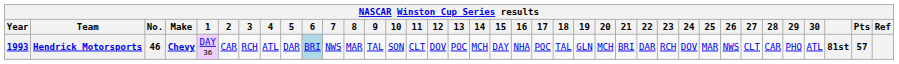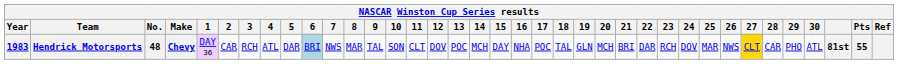 <table class="wikitable" style="text-align:center; font-size:75%">
 <tr>
 <th colspan=45><a href='#'>NASCAR</a> <a href='#'>Winston Cup Series</a> results</th>
 </tr>
 <tr>
 <th>Year</th>
 <th>Team</th>
 <th>No.</th>
 <th>Make</th>
 <th>1</th>
 <th>2</th>
 <th>3</th>
 <th>4</th>
 <th>5</th>
 <th>6</th>
 <th>7</th>
 <th>8</th>
 <th>9</th>
 <th>10</th>
 <th>11</th>
 <th>12</th>
 <th>13</th>
 <th>14</th>
 <th>15</th>
 <th>16</th>
 <th>17</th>
 <th>18</th>
 <th>19</th>
 <th>20</th>
 <th>21</th>
 <th>22</th>
 <th>23</th>
 <th>24</th>
 <th>25</th>
 <th>26</th>
 <th>27</th>
 <th>28</th>
 <th>29</th>
 <th>30</th>
 <th></th>
 <th>Pts</th>
 <th>Ref</th>
 </tr>
 <tr>
-<th><a href='#'>1993</a></th>
+<th><a href='#'>1983</a></th>
 <th><a href='#'>Hendrick Motorsports</a></th>
-<th>46</th>
+<th>48</th>
 <th><a href='#'>Chevy</a></th>
 <td style="background:#EFCFFF;"><a href='#'>DAY</a><br><small>36</small></td>
 <td><a href='#'>CAR</a></td>
 <td><a href='#'>RCH</a></td>
 <td><a href='#'>ATL</a></td>
 <td><a href='#'>DAR</a></td>
 <td style="background: lightblue;"><a href='#'>BRI</a></td>
 <td><a href='#'>NWS</a></td>
 <td><a href='#'>MAR</a></td>
 <td><a href='#'>TAL</a></td>
 <td><a href='#'>SON</a></td>
 <td><a href='#'>CLT</a></td>
 <td><a href='#'>DOV</a></td>
 <td><a href='#'>POC</a></td>
 <td><a href='#'>MCH</a></td>
 <td><a href='#'>DAY</a></td>
 <td><a href='#'>NHA</a></td>
 <td><a href='#'>POC</a></td>
 <td><a href='#'>TAL</a></td>
 <td><a href='#'>GLN</a></td>
 <td><a href='#'>MCH</a></td>
 <td><a href='#'>BRI</a></td>
 <td><a href='#'>DAR</a></td>
 <td><a href='#'>RCH</a></td>
 <td><a href='#'>DOV</a></td>
 <td><a href='#'>MAR</a></td>
 <td><a href='#'>NWS</a></td>
-<td><a href='#'>CLT</a></td>
+<td style="background: gold;"><a href='#'>CLT</a></td>
 <td><a href='#'>CAR</a></td>
 <td><a href='#'>PHO</a></td>
 <td><a href='#'>ATL</a></td>
 <th>81st</th>
-<th>57</th>
+<th>55</th>
 <th></th>
 </tr>
 </table>
